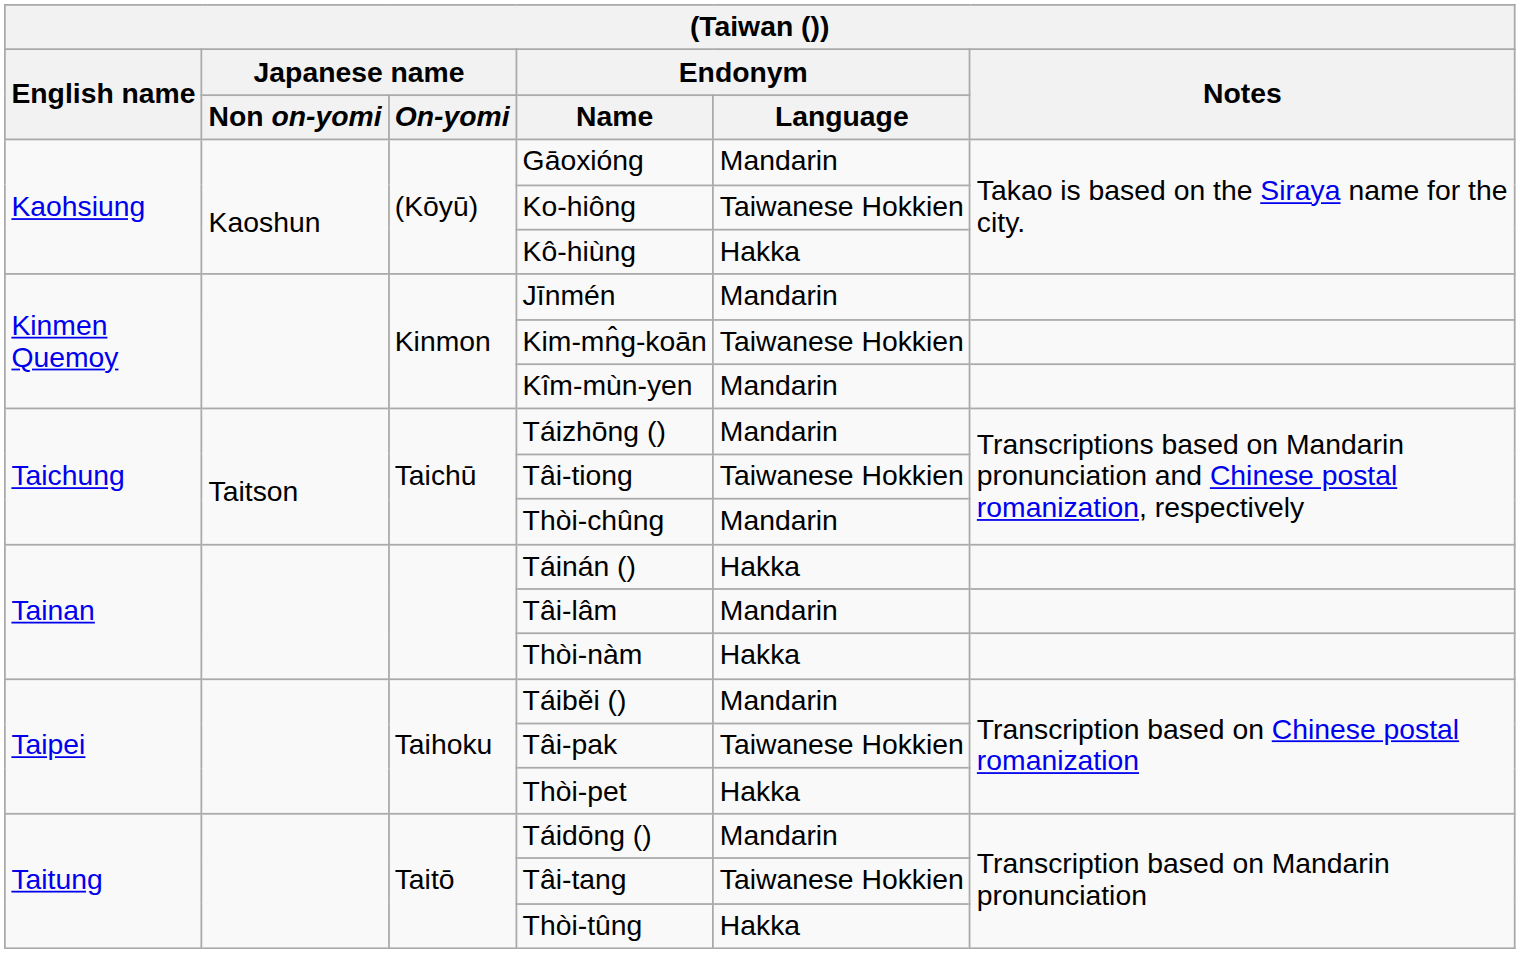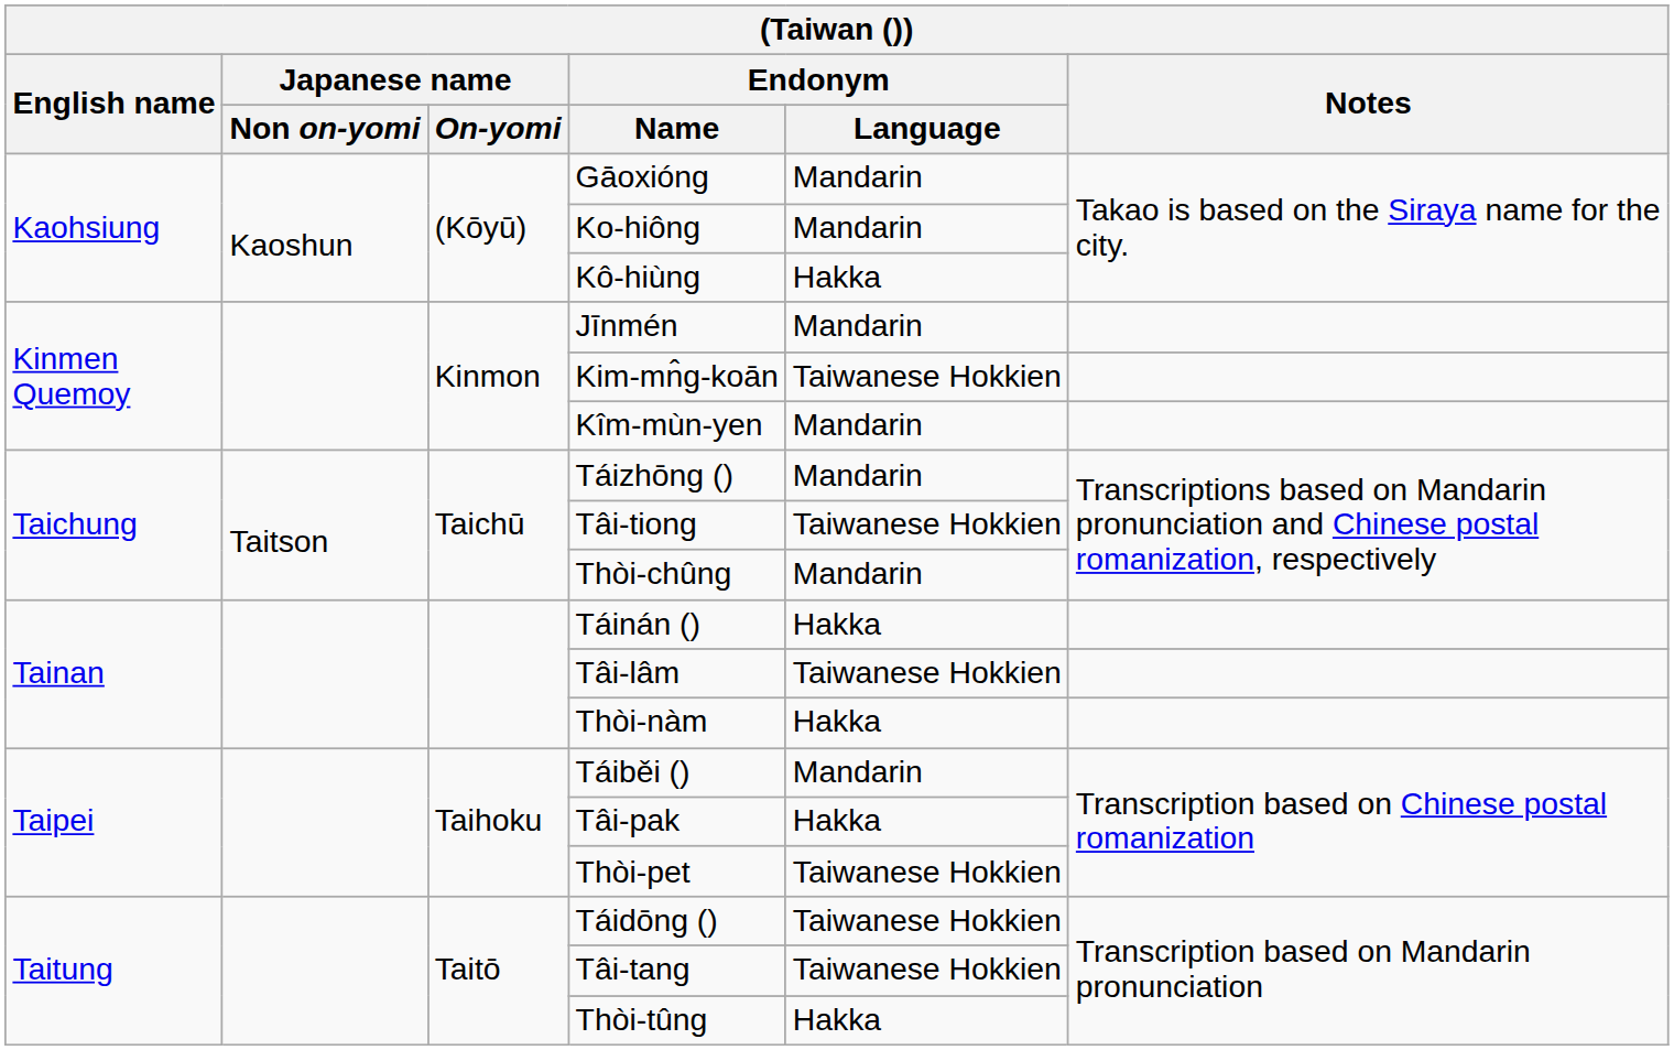 <table class="wikitable sortable">
 <tr>
 <th colspan="6"> (Taiwan ())</th>
 </tr>
 <tr>
 <th rowspan="2">English name</th>
 <th colspan="2">Japanese name</th>
 <th colspan="2">Endonym</th>
 <th rowspan="2" width=300pt>Notes</th>
 </tr>
 <tr>
 <th>Non <em>on-yomi</em></th>
 <th><em>On-yomi</em></th>
 <th>Name</th>
 <th>Language</th>
 </tr>
 <tr>
 <td rowspan="3"><a href='#'>Kaohsiung</a></td>
 <td rowspan="3"><br>Kaoshun</td>
 <td rowspan="3">(Kōyū)</td>
 <td>Gāoxióng</td>
 <td>Mandarin</td>
 <td rowspan="3">Takao is based on the <a href='#'>Siraya</a> name for the city.</td>
 </tr>
 <tr>
 <td>Ko-hiông</td>
-<td>Taiwanese Hokkien</td>
+<td>Mandarin</td>
 </tr>
 <tr>
 <td>Kô-hiùng</td>
 <td>Hakka</td>
 </tr>
 <tr>
 <td rowspan="3"><a href='#'>Kinmen<br>Quemoy</a></td>
 <td rowspan="3"></td>
 <td rowspan="3">Kinmon</td>
 <td>Jīnmén</td>
 <td>Mandarin</td>
 <td></td>
 </tr>
 <tr>
 <td>Kim-mn̂g-koān</td>
 <td>Taiwanese Hokkien</td>
 <td></td>
 </tr>
 <tr>
 <td>Kîm-mùn-yen</td>
 <td>Mandarin</td>
 <td></td>
 </tr>
 <tr>
 <td rowspan="3"><a href='#'>Taichung</a></td>
 <td rowspan="3"><br>Taitson</td>
 <td rowspan="3">Taichū</td>
 <td>Táizhōng ()</td>
 <td>Mandarin</td>
 <td rowspan="3">Transcriptions based on Mandarin pronunciation and <a href='#'>Chinese postal romanization</a>, respectively</td>
 </tr>
 <tr>
 <td>Tâi-tiong</td>
 <td>Taiwanese Hokkien</td>
 </tr>
 <tr>
 <td>Thòi-chûng</td>
 <td>Mandarin</td>
 </tr>
 <tr>
 <td rowspan="3"><a href='#'>Tainan</a></td>
 <td rowspan="3"></td>
 <td rowspan="3"></td>
 <td>Táinán ()</td>
 <td>Hakka</td>
 <td></td>
 </tr>
 <tr>
 <td>Tâi-lâm</td>
-<td>Mandarin</td>
+<td>Taiwanese Hokkien</td>
 <td></td>
 </tr>
 <tr>
 <td>Thòi-nàm</td>
 <td>Hakka</td>
 <td></td>
 </tr>
 <tr>
 <td rowspan="3"><a href='#'>Taipei</a></td>
 <td rowspan="3"></td>
 <td rowspan="3">Taihoku</td>
 <td>Táiběi ()</td>
 <td>Mandarin</td>
 <td rowspan="3">Transcription based on <a href='#'>Chinese postal romanization</a></td>
 </tr>
 <tr>
 <td>Tâi-pak</td>
-<td>Taiwanese Hokkien</td>
+<td>Hakka</td>
 </tr>
 <tr>
 <td>Thòi-pet</td>
-<td>Hakka</td>
+<td>Taiwanese Hokkien</td>
 </tr>
 <tr>
 <td rowspan="3"><a href='#'>Taitung</a></td>
 <td rowspan="3"></td>
 <td rowspan="3">Taitō</td>
 <td>Táidōng ()</td>
-<td>Mandarin</td>
+<td>Taiwanese Hokkien</td>
 <td rowspan="3">Transcription based on Mandarin pronunciation</td>
 </tr>
 <tr>
 <td>Tâi-tang</td>
 <td>Taiwanese Hokkien</td>
 </tr>
 <tr>
 <td>Thòi-tûng</td>
 <td>Hakka</td>
 </tr>
 </table>
